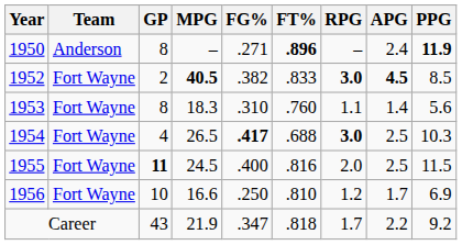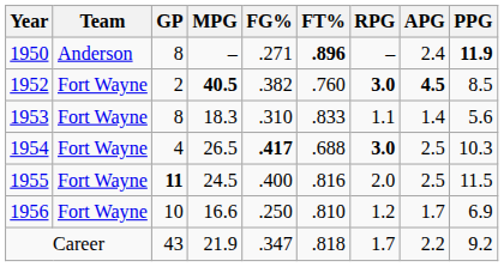 <table class="wikitable sortable" style="font-size:95%; text-align:right;">
 <tr>
 <th>Year</th>
 <th>Team</th>
 <th>GP</th>
 <th>MPG</th>
 <th>FG%</th>
 <th>FT%</th>
 <th>RPG</th>
 <th>APG</th>
 <th>PPG</th>
 </tr>
 <tr>
 <td style="text-align:left;"><a href='#'>1950</a></td>
 <td style="text-align:left;"><a href='#'>Anderson</a></td>
 <td>8</td>
 <td>–</td>
 <td>.271</td>
 <td><strong>.896</strong></td>
 <td>–</td>
 <td>2.4</td>
 <td><strong>11.9</strong></td>
 </tr>
 <tr>
 <td style="text-align:left;"><a href='#'>1952</a></td>
 <td style="text-align:left;"><a href='#'>Fort Wayne</a></td>
 <td>2</td>
 <td><strong>40.5</strong></td>
 <td>.382</td>
-<td>.833</td>
+<td>.760</td>
 <td><strong>3.0</strong></td>
 <td><strong>4.5</strong></td>
 <td>8.5</td>
 </tr>
 <tr>
 <td style="text-align:left;"><a href='#'>1953</a></td>
 <td style="text-align:left;"><a href='#'>Fort Wayne</a></td>
 <td>8</td>
 <td>18.3</td>
 <td>.310</td>
-<td>.760</td>
+<td>.833</td>
 <td>1.1</td>
 <td>1.4</td>
 <td>5.6</td>
 </tr>
 <tr>
 <td style="text-align:left;"><a href='#'>1954</a></td>
 <td style="text-align:left;"><a href='#'>Fort Wayne</a></td>
 <td>4</td>
 <td>26.5</td>
 <td><strong>.417</strong></td>
 <td>.688</td>
 <td><strong>3.0</strong></td>
 <td>2.5</td>
 <td>10.3</td>
 </tr>
 <tr>
 <td style="text-align:left;"><a href='#'>1955</a></td>
 <td style="text-align:left;"><a href='#'>Fort Wayne</a></td>
 <td><strong>11</strong></td>
 <td>24.5</td>
 <td>.400</td>
 <td>.816</td>
 <td>2.0</td>
 <td>2.5</td>
 <td>11.5</td>
 </tr>
 <tr>
 <td style="text-align:left;"><a href='#'>1956</a></td>
 <td style="text-align:left;"><a href='#'>Fort Wayne</a></td>
 <td>10</td>
 <td>16.6</td>
 <td>.250</td>
 <td>.810</td>
 <td>1.2</td>
 <td>1.7</td>
 <td>6.9</td>
 </tr>
 <tr class="sortbottom">
 <td colspan="2" style="text-align:center;">Career</td>
 <td>43</td>
 <td>21.9</td>
 <td>.347</td>
 <td>.818</td>
 <td>1.7</td>
 <td>2.2</td>
 <td>9.2</td>
 </tr>
 </table>
